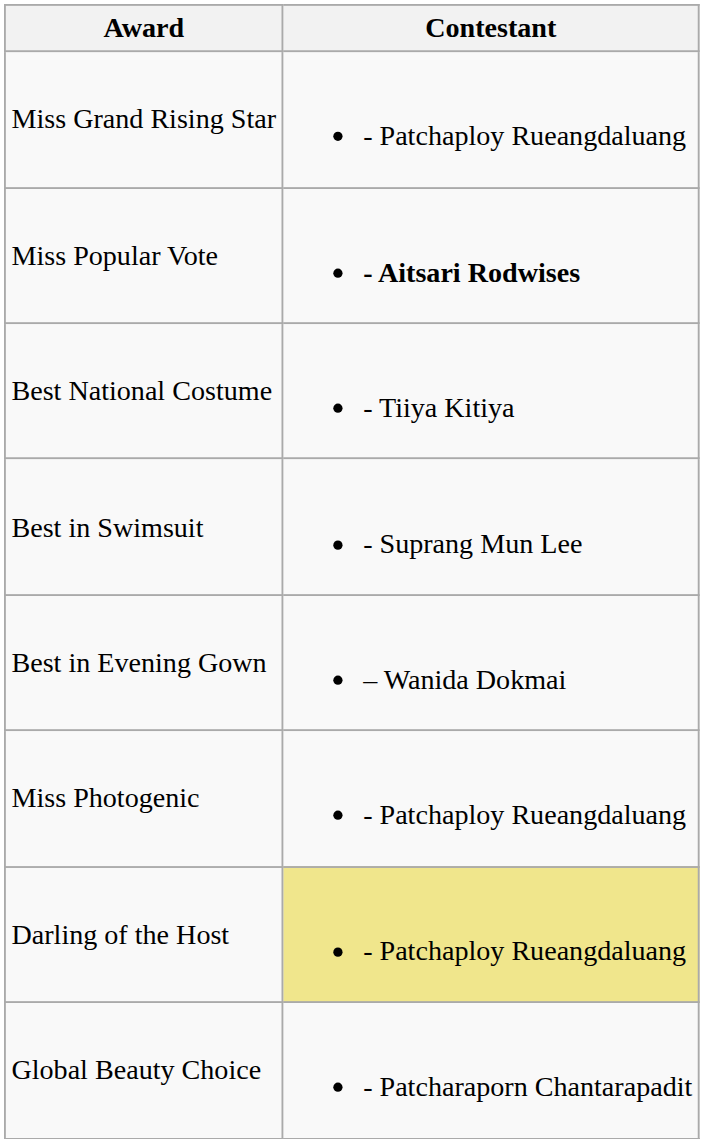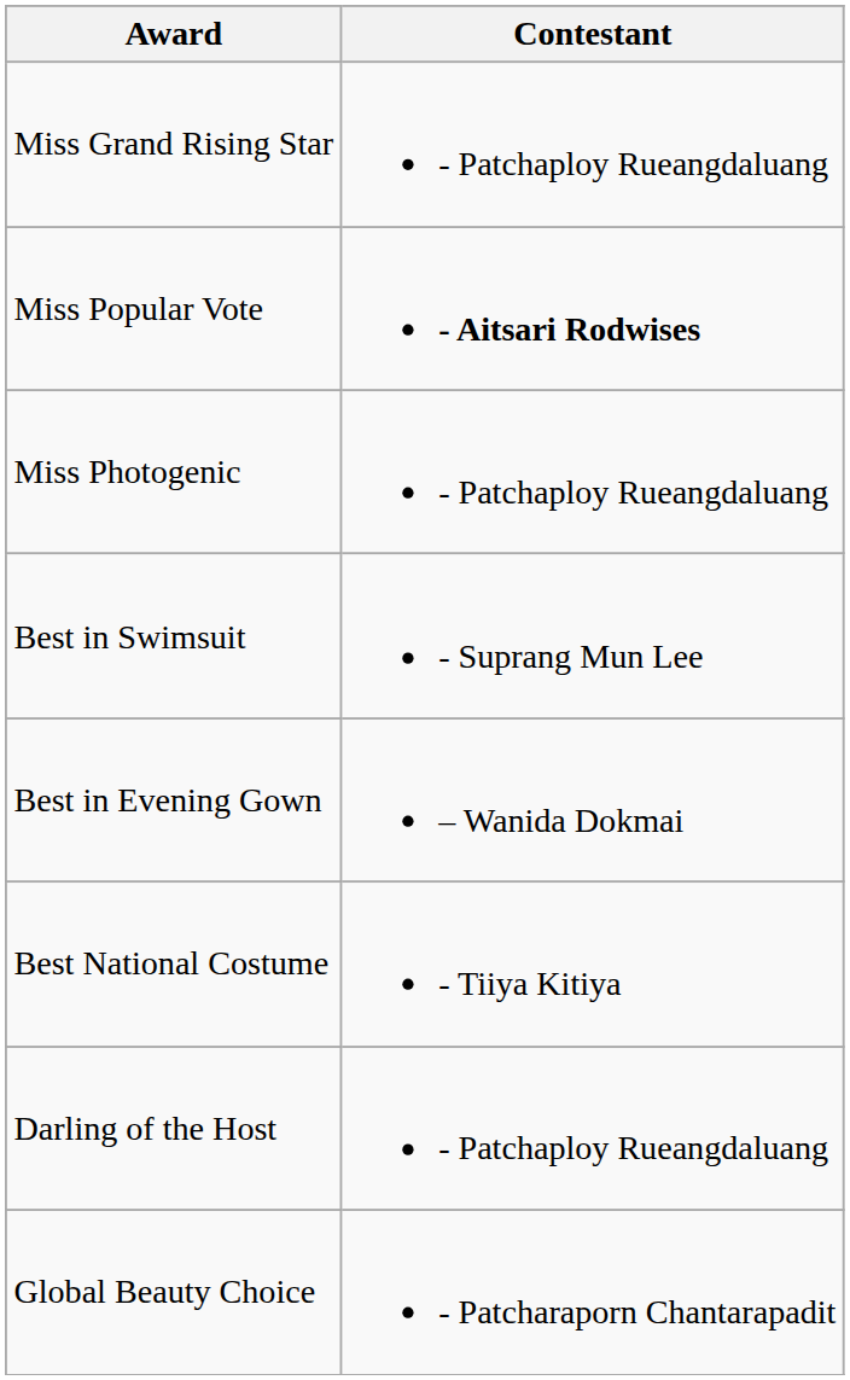 <table class="wikitable sortable unsortable" style="font-size: 95%">
 <tr>
 <th>Award</th>
 <th>Contestant</th>
 </tr>
 <tr>
 <td>Miss Grand Rising Star</td>
 <td><br><ul><li> - Patchaploy Rueangdaluang</li></ul></td>
 </tr>
 <tr>
 <td>Miss Popular Vote</td>
 <td><strong><br><ul><li> - Aitsari Rodwises</li></ul></strong></td>
 </tr>
 <tr>
-<td>Best National Costume</td>
-<td><br><ul><li> - Tiiya Kitiya</li></ul></td>
+<td>Miss Photogenic</td>
+<td><br><ul><li> - Patchaploy Rueangdaluang</li></ul></td>
 </tr>
 <tr>
 <td>Best in Swimsuit</td>
 <td><br><ul><li> - Suprang Mun Lee</li></ul></td>
 </tr>
 <tr>
 <td>Best in Evening Gown</td>
 <td><br><ul><li> – Wanida Dokmai</li></ul></td>
 </tr>
 <tr>
-<td>Miss Photogenic</td>
-<td><br><ul><li> - Patchaploy Rueangdaluang</li></ul></td>
+<td>Best National Costume</td>
+<td><br><ul><li> - Tiiya Kitiya</li></ul></td>
 </tr>
 <tr>
 <td>Darling of the Host</td>
-<td style="background: khaki;"><br><ul><li> - Patchaploy Rueangdaluang</li></ul></td>
+<td><br><ul><li> - Patchaploy Rueangdaluang</li></ul></td>
 </tr>
 <tr>
 <td>Global Beauty Choice</td>
 <td><br><ul><li> - Patcharaporn Chantarapadit</li></ul></td>
 </tr>
 <tr>
 </tr>
 </table>
